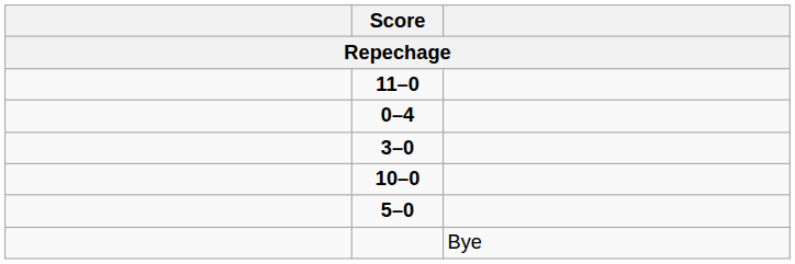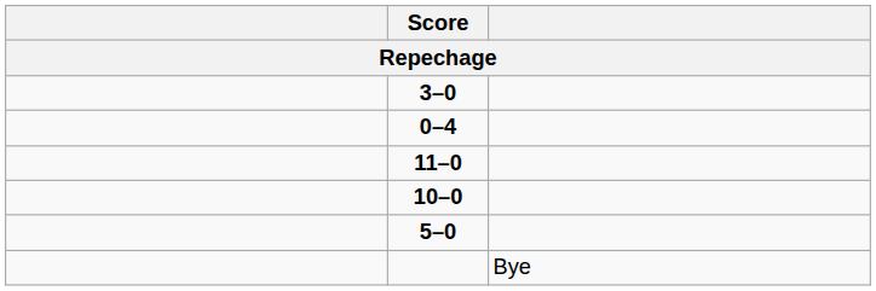 <table class="wikitable" style="text-align: left;">
 <tr>
 <th align="right" width="270"></th>
 <th width="65">Score</th>
 <th align="left" width="270"></th>
 </tr>
 <tr>
 <th colspan="3">Repechage</th>
 </tr>
 <tr>
 <td><strong></strong></td>
-<td align=center><strong>11–0</strong></td>
+<td align=center><strong>3–0</strong></td>
 <td></td>
 </tr>
 <tr>
 <td></td>
 <td align=center><strong>0–4</strong></td>
 <td><strong></strong></td>
 </tr>
 <tr>
 <td><strong></strong></td>
-<td align=center><strong>3–0</strong></td>
+<td align=center><strong>11–0</strong></td>
 <td></td>
 </tr>
 <tr>
 <td><strong></strong></td>
 <td align=center><strong>10–0</strong></td>
 <td></td>
 </tr>
 <tr>
 <td><strong></strong></td>
 <td align=center><strong>5–0</strong></td>
 <td></td>
 </tr>
 <tr>
 <td><strong></strong></td>
 <td align=center></td>
 <td>Bye</td>
 </tr>
 </table>
